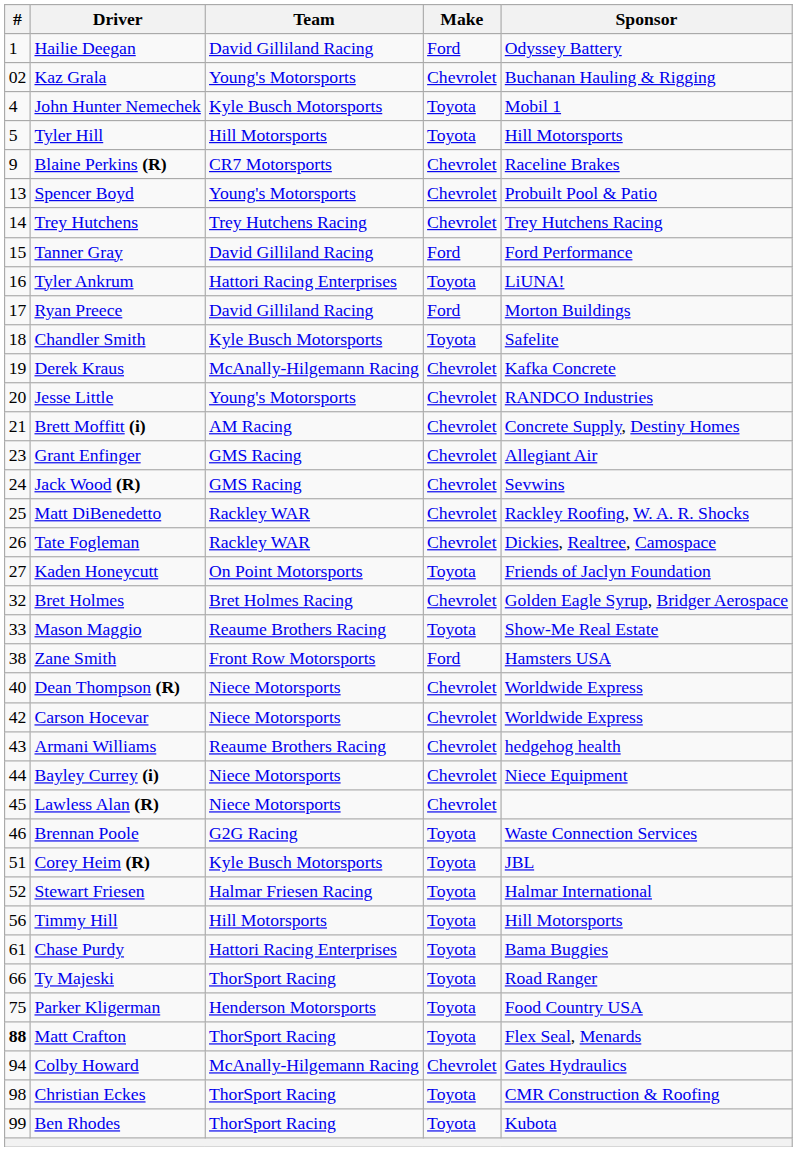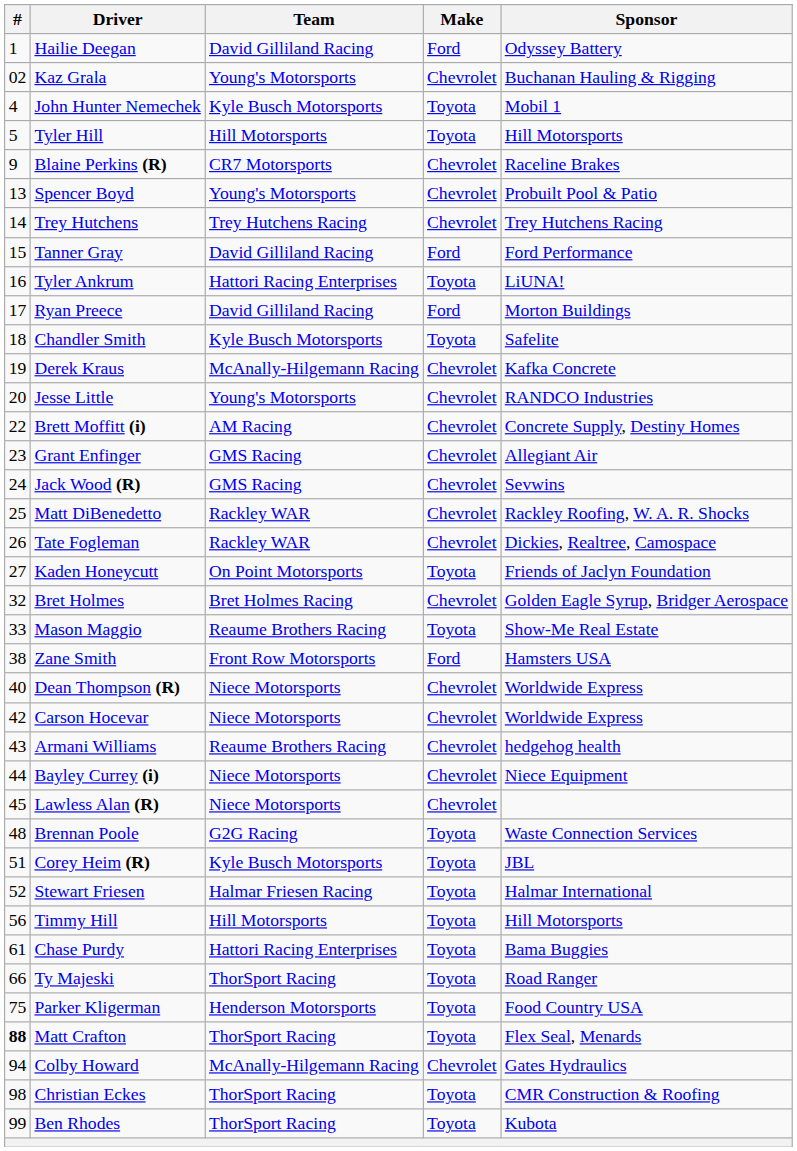 <table class="wikitable" style="font-size:95%">
 <tr>
 <th>#</th>
 <th>Driver</th>
 <th>Team</th>
 <th>Make</th>
 <th>Sponsor</th>
 </tr>
 <tr>
 <td>1</td>
 <td><a href='#'>Hailie Deegan</a></td>
 <td><a href='#'>David Gilliland Racing</a></td>
 <td><a href='#'>Ford</a></td>
 <td><a href='#'>Odyssey Battery</a></td>
 </tr>
 <tr>
 <td>02</td>
 <td><a href='#'>Kaz Grala</a></td>
 <td><a href='#'>Young's Motorsports</a></td>
 <td><a href='#'>Chevrolet</a></td>
 <td><a href='#'>Buchanan Hauling & Rigging</a></td>
 </tr>
 <tr>
 <td>4</td>
 <td nowrap><a href='#'>John Hunter Nemechek</a></td>
 <td><a href='#'>Kyle Busch Motorsports</a></td>
 <td><a href='#'>Toyota</a></td>
 <td><a href='#'>Mobil 1</a></td>
 </tr>
 <tr>
 <td>5</td>
 <td><a href='#'>Tyler Hill</a></td>
 <td><a href='#'>Hill Motorsports</a></td>
 <td><a href='#'>Toyota</a></td>
 <td><a href='#'>Hill Motorsports</a></td>
 </tr>
 <tr>
 <td>9</td>
 <td><a href='#'>Blaine Perkins</a> <strong>(R)</strong></td>
 <td><a href='#'>CR7 Motorsports</a></td>
 <td><a href='#'>Chevrolet</a></td>
 <td><a href='#'>Raceline Brakes</a></td>
 </tr>
 <tr>
 <td>13</td>
 <td><a href='#'>Spencer Boyd</a></td>
 <td><a href='#'>Young's Motorsports</a></td>
 <td><a href='#'>Chevrolet</a></td>
 <td><a href='#'>Probuilt Pool & Patio</a></td>
 </tr>
 <tr>
 <td>14</td>
 <td><a href='#'>Trey Hutchens</a></td>
 <td><a href='#'>Trey Hutchens Racing</a></td>
 <td><a href='#'>Chevrolet</a></td>
 <td><a href='#'>Trey Hutchens Racing</a></td>
 </tr>
 <tr>
 <td>15</td>
 <td><a href='#'>Tanner Gray</a></td>
 <td><a href='#'>David Gilliland Racing</a></td>
 <td><a href='#'>Ford</a></td>
 <td><a href='#'>Ford Performance</a></td>
 </tr>
 <tr>
 <td>16</td>
 <td><a href='#'>Tyler Ankrum</a></td>
 <td><a href='#'>Hattori Racing Enterprises</a></td>
 <td><a href='#'>Toyota</a></td>
 <td><a href='#'>LiUNA!</a></td>
 </tr>
 <tr>
 <td>17</td>
 <td><a href='#'>Ryan Preece</a></td>
 <td><a href='#'>David Gilliland Racing</a></td>
 <td><a href='#'>Ford</a></td>
 <td><a href='#'>Morton Buildings</a></td>
 </tr>
 <tr>
 <td>18</td>
 <td><a href='#'>Chandler Smith</a></td>
 <td><a href='#'>Kyle Busch Motorsports</a></td>
 <td><a href='#'>Toyota</a></td>
 <td><a href='#'>Safelite</a></td>
 </tr>
 <tr>
 <td>19</td>
 <td><a href='#'>Derek Kraus</a></td>
 <td nowrap><a href='#'>McAnally-Hilgemann Racing</a></td>
 <td><a href='#'>Chevrolet</a></td>
 <td><a href='#'>Kafka Concrete</a></td>
 </tr>
 <tr>
 <td>20</td>
 <td><a href='#'>Jesse Little</a></td>
 <td><a href='#'>Young's Motorsports</a></td>
 <td><a href='#'>Chevrolet</a></td>
 <td><a href='#'>RANDCO Industries</a></td>
 </tr>
 <tr>
-<td>21</td>
+<td>22</td>
 <td><a href='#'>Brett Moffitt</a> <strong>(i)</strong></td>
 <td><a href='#'>AM Racing</a></td>
 <td><a href='#'>Chevrolet</a></td>
 <td nowrap><a href='#'>Concrete Supply</a>, <a href='#'>Destiny Homes</a></td>
 </tr>
 <tr>
 <td>23</td>
 <td><a href='#'>Grant Enfinger</a></td>
 <td><a href='#'>GMS Racing</a></td>
 <td><a href='#'>Chevrolet</a></td>
 <td><a href='#'>Allegiant Air</a></td>
 </tr>
 <tr>
 <td>24</td>
 <td><a href='#'>Jack Wood</a> <strong>(R)</strong></td>
 <td><a href='#'>GMS Racing</a></td>
 <td><a href='#'>Chevrolet</a></td>
 <td><a href='#'>Sevwins</a></td>
 </tr>
 <tr>
 <td>25</td>
 <td><a href='#'>Matt DiBenedetto</a></td>
 <td><a href='#'>Rackley WAR</a></td>
 <td><a href='#'>Chevrolet</a></td>
 <td><a href='#'>Rackley Roofing</a>, <a href='#'>W. A. R. Shocks</a></td>
 </tr>
 <tr>
 <td>26</td>
 <td><a href='#'>Tate Fogleman</a></td>
 <td><a href='#'>Rackley WAR</a></td>
 <td><a href='#'>Chevrolet</a></td>
 <td><a href='#'>Dickies</a>, <a href='#'>Realtree</a>, <a href='#'>Camospace</a></td>
 </tr>
 <tr>
 <td>27</td>
 <td><a href='#'>Kaden Honeycutt</a></td>
 <td><a href='#'>On Point Motorsports</a></td>
 <td><a href='#'>Toyota</a></td>
 <td><a href='#'>Friends of Jaclyn Foundation</a></td>
 </tr>
 <tr>
 <td>32</td>
 <td><a href='#'>Bret Holmes</a></td>
 <td><a href='#'>Bret Holmes Racing</a></td>
 <td><a href='#'>Chevrolet</a></td>
 <td><a href='#'>Golden Eagle Syrup</a>, <a href='#'>Bridger Aerospace</a></td>
 </tr>
 <tr>
 <td>33</td>
 <td><a href='#'>Mason Maggio</a></td>
 <td><a href='#'>Reaume Brothers Racing</a></td>
 <td><a href='#'>Toyota</a></td>
 <td><a href='#'>Show-Me Real Estate</a></td>
 </tr>
 <tr>
 <td>38</td>
 <td><a href='#'>Zane Smith</a></td>
 <td><a href='#'>Front Row Motorsports</a></td>
 <td><a href='#'>Ford</a></td>
 <td><a href='#'>Hamsters USA</a></td>
 </tr>
 <tr>
 <td>40</td>
 <td><a href='#'>Dean Thompson</a> <strong>(R)</strong></td>
 <td><a href='#'>Niece Motorsports</a></td>
 <td><a href='#'>Chevrolet</a></td>
 <td><a href='#'>Worldwide Express</a></td>
 </tr>
 <tr>
 <td>42</td>
 <td><a href='#'>Carson Hocevar</a></td>
 <td><a href='#'>Niece Motorsports</a></td>
 <td><a href='#'>Chevrolet</a></td>
 <td><a href='#'>Worldwide Express</a></td>
 </tr>
 <tr>
 <td>43</td>
 <td><a href='#'>Armani Williams</a></td>
 <td><a href='#'>Reaume Brothers Racing</a></td>
 <td><a href='#'>Chevrolet</a></td>
 <td><a href='#'>hedgehog health</a></td>
 </tr>
 <tr>
 <td>44</td>
 <td><a href='#'>Bayley Currey</a> <strong>(i)</strong></td>
 <td><a href='#'>Niece Motorsports</a></td>
 <td><a href='#'>Chevrolet</a></td>
 <td><a href='#'>Niece Equipment</a></td>
 </tr>
 <tr>
 <td>45</td>
 <td><a href='#'>Lawless Alan</a> <strong>(R)</strong></td>
 <td><a href='#'>Niece Motorsports</a></td>
 <td><a href='#'>Chevrolet</a></td>
 <td></td>
 </tr>
 <tr>
-<td>46</td>
+<td>48</td>
 <td><a href='#'>Brennan Poole</a></td>
 <td><a href='#'>G2G Racing</a></td>
 <td><a href='#'>Toyota</a></td>
 <td><a href='#'>Waste Connection Services</a></td>
 </tr>
 <tr>
 <td>51</td>
 <td><a href='#'>Corey Heim</a> <strong>(R)</strong></td>
 <td><a href='#'>Kyle Busch Motorsports</a></td>
 <td><a href='#'>Toyota</a></td>
 <td><a href='#'>JBL</a></td>
 </tr>
 <tr>
 <td>52</td>
 <td><a href='#'>Stewart Friesen</a></td>
 <td><a href='#'>Halmar Friesen Racing</a></td>
 <td><a href='#'>Toyota</a></td>
 <td><a href='#'>Halmar International</a></td>
 </tr>
 <tr>
 <td>56</td>
 <td><a href='#'>Timmy Hill</a></td>
 <td><a href='#'>Hill Motorsports</a></td>
 <td><a href='#'>Toyota</a></td>
 <td><a href='#'>Hill Motorsports</a></td>
 </tr>
 <tr>
 <td>61</td>
 <td><a href='#'>Chase Purdy</a></td>
 <td><a href='#'>Hattori Racing Enterprises</a></td>
 <td><a href='#'>Toyota</a></td>
 <td><a href='#'>Bama Buggies</a></td>
 </tr>
 <tr>
 <td>66</td>
 <td><a href='#'>Ty Majeski</a></td>
 <td><a href='#'>ThorSport Racing</a></td>
 <td><a href='#'>Toyota</a></td>
 <td><a href='#'>Road Ranger</a></td>
 </tr>
 <tr>
 <td>75</td>
 <td><a href='#'>Parker Kligerman</a></td>
 <td><a href='#'>Henderson Motorsports</a></td>
 <td><a href='#'>Toyota</a></td>
 <td><a href='#'>Food Country USA</a></td>
 </tr>
 <tr>
 <td><strong>88</strong></td>
 <td><a href='#'>Matt Crafton</a></td>
 <td><a href='#'>ThorSport Racing</a></td>
 <td><a href='#'>Toyota</a></td>
 <td><a href='#'>Flex Seal</a>, <a href='#'>Menards</a></td>
 </tr>
 <tr>
 <td>94</td>
 <td><a href='#'>Colby Howard</a></td>
 <td><a href='#'>McAnally-Hilgemann Racing</a></td>
 <td><a href='#'>Chevrolet</a></td>
 <td><a href='#'>Gates Hydraulics</a></td>
 </tr>
 <tr>
 <td>98</td>
 <td><a href='#'>Christian Eckes</a></td>
 <td><a href='#'>ThorSport Racing</a></td>
 <td><a href='#'>Toyota</a></td>
 <td><a href='#'>CMR Construction & Roofing</a></td>
 </tr>
 <tr>
 <td>99</td>
 <td><a href='#'>Ben Rhodes</a></td>
 <td><a href='#'>ThorSport Racing</a></td>
 <td><a href='#'>Toyota</a></td>
 <td><a href='#'>Kubota</a></td>
 </tr>
 <tr>
 <th colspan="5"></th>
 </tr>
 </table>
